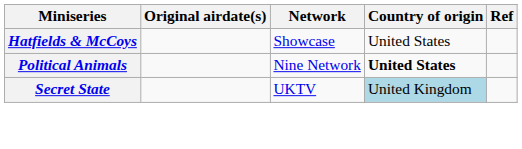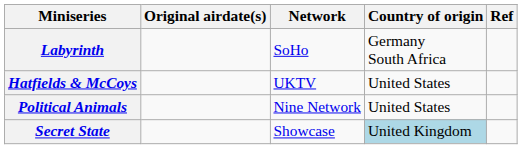 <table class="wikitable plainrowheaders sortable" style="text-align:left">
 <tr>
 <th>Miniseries</th>
 <th>Original airdate(s)</th>
 <th>Network</th>
 <th>Country of origin</th>
 <th class="unsortable">Ref</th>
 </tr>
 <tr>
+<th scope="row"><em><a href='#'>Labyrinth</a></em></th>
+<td align=center></td>
+<td><a href='#'>SoHo</a></td>
+<td>Germany<br>South Africa</td>
+<td align=center></td>
+</tr>
+<tr>
 <th scope="row"><em><a href='#'>Hatfields & McCoys</a></em></th>
 <td align=center></td>
-<td><a href='#'>Showcase</a></td>
+<td><a href='#'>UKTV</a></td>
 <td>United States</td>
 <td align=center></td>
 </tr>
 <tr>
 <th scope="row"><em><a href='#'>Political Animals</a></em></th>
 <td align=center></td>
 <td><a href='#'>Nine Network</a></td>
-<td><strong>United States</strong></td>
+<td>United States</td>
 <td align=center></td>
 </tr>
 <tr>
 <th scope="row"><em><a href='#'>Secret State</a></em></th>
 <td align=center></td>
-<td><a href='#'>UKTV</a></td>
+<td><a href='#'>Showcase</a></td>
 <td style="background: lightblue;">United Kingdom</td>
 <td align=center></td>
 </tr>
 </table>
